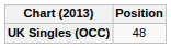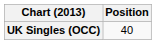 <table class="wikitable plainrowheaders" style="text-align:center">
 <tr>
 <th scope="col">Chart (2013)</th>
 <th scope="col">Position</th>
 </tr>
 <tr>
 <th scope="row">UK Singles (OCC)</th>
-<td>48</td>
+<td>40</td>
 </tr>
 </table>
